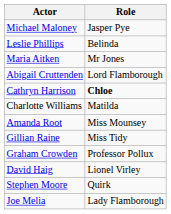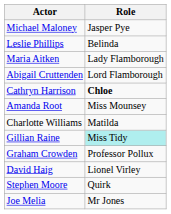 <table class="wikitable">
 <tr>
 <th>Actor</th>
 <th>Role</th>
 </tr>
 <tr>
 <td><a href='#'>Michael Maloney</a></td>
 <td>Jasper Pye</td>
 </tr>
 <tr>
 <td><a href='#'>Leslie Phillips</a></td>
 <td>Belinda</td>
 </tr>
 <tr>
 <td><a href='#'>Maria Aitken</a></td>
-<td>Mr Jones</td>
+<td>Lady Flamborough</td>
 </tr>
 <tr>
 <td><a href='#'>Abigail Cruttenden</a></td>
 <td>Lord Flamborough</td>
 </tr>
 <tr>
 <td><a href='#'>Cathryn Harrison</a></td>
 <td><strong>Chloe</strong></td>
 </tr>
 <tr>
+<td><a href='#'>Amanda Root</a></td>
+<td>Miss Mounsey</td>
+</tr>
+<tr>
 <td>Charlotte Williams</td>
 <td>Matilda</td>
 </tr>
 <tr>
-<td><a href='#'>Amanda Root</a></td>
-<td>Miss Mounsey</td>
-</tr>
-<tr>
 <td><a href='#'>Gillian Raine</a></td>
-<td>Miss Tidy</td>
+<td style="background: paleturquoise;">Miss Tidy</td>
 </tr>
 <tr>
 <td><a href='#'>Graham Crowden</a></td>
 <td>Professor Pollux</td>
 </tr>
 <tr>
 <td><a href='#'>David Haig</a></td>
 <td>Lionel Virley</td>
 </tr>
 <tr>
 <td><a href='#'>Stephen Moore</a></td>
 <td>Quirk</td>
 </tr>
 <tr>
 <td><a href='#'>Joe Melia</a></td>
-<td>Lady Flamborough</td>
+<td>Mr Jones</td>
 </tr>
 </table>
